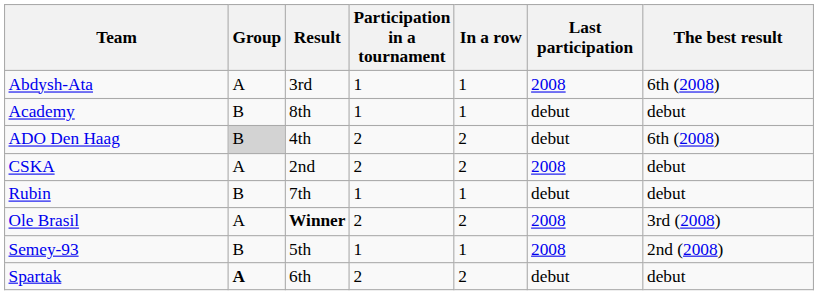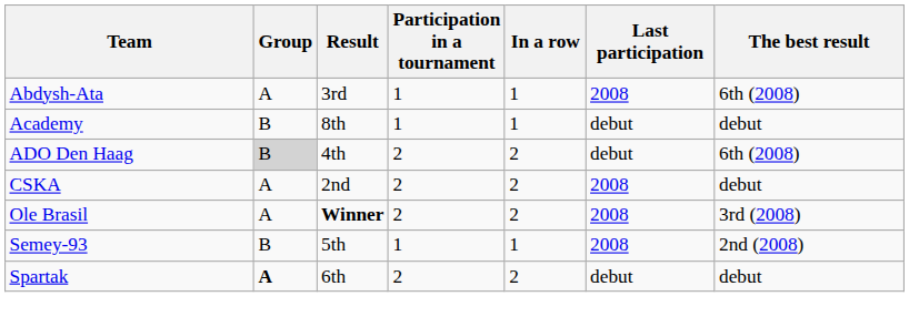 <table class="wikitable sortable">
 <tr>
 <th width=200>Team</th>
 <th width=30>Group</th>
 <th width=15>Result</th>
 <th width=80>Participation in a tournament</th>
 <th width=60>In a row</th>
 <th width=100>Last participation</th>
 <th width=150>The best result</th>
 </tr>
 <tr>
 <td> <a href='#'>Abdysh-Ata</a></td>
 <td>A</td>
 <td>3rd</td>
 <td>1</td>
 <td>1</td>
 <td><a href='#'>2008</a></td>
 <td>6th (<a href='#'>2008</a>)</td>
 </tr>
 <tr>
 <td> <a href='#'>Academy</a></td>
 <td>B</td>
 <td>8th</td>
 <td>1</td>
 <td>1</td>
 <td>debut</td>
 <td>debut</td>
 </tr>
 <tr>
 <td> <a href='#'>ADO Den Haag</a></td>
 <td style="background: lightgrey;">B</td>
 <td>4th</td>
 <td>2</td>
 <td>2</td>
 <td>debut</td>
 <td>6th (<a href='#'>2008</a>)</td>
 </tr>
 <tr>
 <td> <a href='#'>CSKA</a></td>
 <td>A</td>
 <td>2nd</td>
 <td>2</td>
 <td>2</td>
 <td><a href='#'>2008</a></td>
 <td>debut</td>
 </tr>
 <tr>
-<td> <a href='#'>Rubin</a></td>
-<td>B</td>
-<td>7th</td>
-<td>1</td>
-<td>1</td>
-<td>debut</td>
-<td>debut</td>
-</tr>
-<tr>
 <td> <a href='#'>Ole Brasil</a></td>
 <td>A</td>
 <td><strong>Winner</strong></td>
 <td>2</td>
 <td>2</td>
 <td><a href='#'>2008</a></td>
 <td>3rd (<a href='#'>2008</a>)</td>
 </tr>
 <tr>
 <td> <a href='#'>Semey-93</a></td>
 <td>B</td>
 <td>5th</td>
 <td>1</td>
 <td>1</td>
 <td><a href='#'>2008</a></td>
 <td>2nd (<a href='#'>2008</a>)</td>
 </tr>
 <tr>
 <td> <a href='#'>Spartak</a></td>
 <td><strong>А</strong></td>
 <td>6th</td>
 <td>2</td>
 <td>2</td>
 <td>debut</td>
 <td>debut</td>
 </tr>
 </table>
